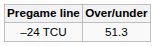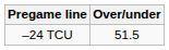 <table class="wikitable">
 <tr align="center">
 <th style=>Pregame line</th>
 <th style=>Over/under</th>
 </tr>
 <tr align="center">
 <td>–24 TCU</td>
-<td>51.3</td>
+<td>51.5</td>
 </tr>
 </table>
